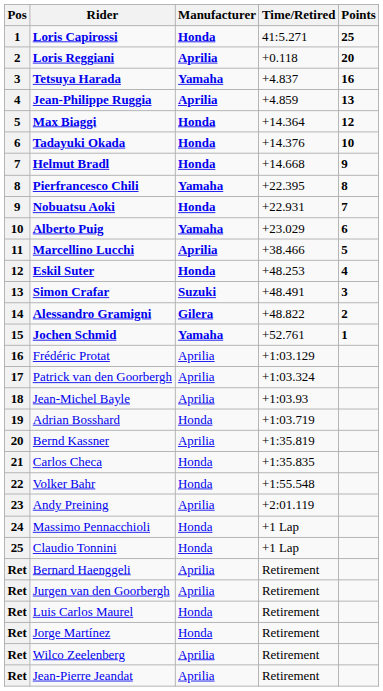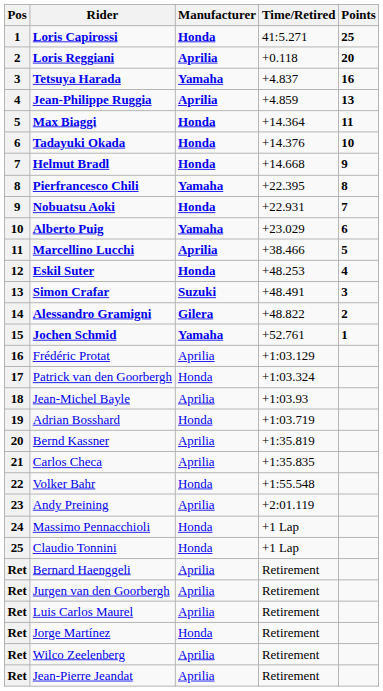 <table class="wikitable" style="font-size: 95%;">
 <tr>
 <th>Pos</th>
 <th>Rider</th>
 <th>Manufacturer</th>
 <th>Time/Retired</th>
 <th>Points</th>
 </tr>
 <tr>
 <th>1</th>
 <td> <strong><a href='#'>Loris Capirossi</a></strong></td>
 <td><strong><a href='#'>Honda</a></strong></td>
 <td>41:5.271</td>
 <td><strong>25</strong></td>
 </tr>
 <tr>
 <th>2</th>
 <td> <strong><a href='#'>Loris Reggiani</a></strong></td>
 <td><strong><a href='#'>Aprilia</a></strong></td>
 <td>+0.118</td>
 <td><strong>20</strong></td>
 </tr>
 <tr>
 <th>3</th>
 <td> <strong><a href='#'>Tetsuya Harada</a></strong></td>
 <td><strong><a href='#'>Yamaha</a></strong></td>
 <td>+4.837</td>
 <td><strong>16</strong></td>
 </tr>
 <tr>
 <th>4</th>
 <td> <strong><a href='#'>Jean-Philippe Ruggia</a></strong></td>
 <td><strong><a href='#'>Aprilia</a></strong></td>
 <td>+4.859</td>
 <td><strong>13</strong></td>
 </tr>
 <tr>
 <th>5</th>
 <td> <strong><a href='#'>Max Biaggi</a></strong></td>
 <td><strong><a href='#'>Honda</a></strong></td>
 <td>+14.364</td>
-<td><strong>12</strong></td>
+<td><strong>11</strong></td>
 </tr>
 <tr>
 <th>6</th>
 <td> <strong><a href='#'>Tadayuki Okada</a></strong></td>
 <td><strong><a href='#'>Honda</a></strong></td>
 <td>+14.376</td>
 <td><strong>10</strong></td>
 </tr>
 <tr>
 <th>7</th>
 <td> <strong><a href='#'>Helmut Bradl</a></strong></td>
 <td><strong><a href='#'>Honda</a></strong></td>
 <td>+14.668</td>
 <td><strong>9</strong></td>
 </tr>
 <tr>
 <th>8</th>
 <td> <strong><a href='#'>Pierfrancesco Chili</a></strong></td>
 <td><strong><a href='#'>Yamaha</a></strong></td>
 <td>+22.395</td>
 <td><strong>8</strong></td>
 </tr>
 <tr>
 <th>9</th>
 <td> <strong><a href='#'>Nobuatsu Aoki</a></strong></td>
 <td><strong><a href='#'>Honda</a></strong></td>
 <td>+22.931</td>
 <td><strong>7</strong></td>
 </tr>
 <tr>
 <th>10</th>
 <td> <strong><a href='#'>Alberto Puig</a></strong></td>
 <td><strong><a href='#'>Yamaha</a></strong></td>
 <td>+23.029</td>
 <td><strong>6</strong></td>
 </tr>
 <tr>
 <th>11</th>
 <td> <strong><a href='#'>Marcellino Lucchi</a></strong></td>
 <td><strong><a href='#'>Aprilia</a></strong></td>
 <td>+38.466</td>
 <td><strong>5</strong></td>
 </tr>
 <tr>
 <th>12</th>
 <td> <strong><a href='#'>Eskil Suter</a></strong></td>
 <td><strong><a href='#'>Honda</a></strong></td>
 <td>+48.253</td>
 <td><strong>4</strong></td>
 </tr>
 <tr>
 <th>13</th>
 <td> <strong><a href='#'>Simon Crafar</a></strong></td>
 <td><strong><a href='#'>Suzuki</a></strong></td>
 <td>+48.491</td>
 <td><strong>3</strong></td>
 </tr>
 <tr>
 <th>14</th>
 <td> <strong><a href='#'>Alessandro Gramigni</a></strong></td>
 <td><strong><a href='#'>Gilera</a></strong></td>
 <td>+48.822</td>
 <td><strong>2</strong></td>
 </tr>
 <tr>
 <th>15</th>
 <td> <strong><a href='#'>Jochen Schmid</a></strong></td>
 <td><strong><a href='#'>Yamaha</a></strong></td>
 <td>+52.761</td>
 <td><strong>1</strong></td>
 </tr>
 <tr>
 <th>16</th>
 <td> <a href='#'>Frédéric Protat</a></td>
 <td><a href='#'>Aprilia</a></td>
 <td>+1:03.129</td>
 <td></td>
 </tr>
 <tr>
 <th>17</th>
 <td> <a href='#'>Patrick van den Goorbergh</a></td>
-<td><a href='#'>Aprilia</a></td>
+<td><a href='#'>Honda</a></td>
 <td>+1:03.324</td>
 <td></td>
 </tr>
 <tr>
 <th>18</th>
 <td> <a href='#'>Jean-Michel Bayle</a></td>
 <td><a href='#'>Aprilia</a></td>
 <td>+1:03.93</td>
 <td></td>
 </tr>
 <tr>
 <th>19</th>
 <td> <a href='#'>Adrian Bosshard</a></td>
 <td><a href='#'>Honda</a></td>
 <td>+1:03.719</td>
 <td></td>
 </tr>
 <tr>
 <th>20</th>
 <td> <a href='#'>Bernd Kassner</a></td>
 <td><a href='#'>Aprilia</a></td>
 <td>+1:35.819</td>
 <td></td>
 </tr>
 <tr>
 <th>21</th>
 <td> <a href='#'>Carlos Checa</a></td>
-<td><a href='#'>Honda</a></td>
+<td><a href='#'>Aprilia</a></td>
 <td>+1:35.835</td>
 <td></td>
 </tr>
 <tr>
 <th>22</th>
 <td> <a href='#'>Volker Bahr</a></td>
 <td><a href='#'>Honda</a></td>
 <td>+1:55.548</td>
 <td></td>
 </tr>
 <tr>
 <th>23</th>
 <td> <a href='#'>Andy Preining</a></td>
 <td><a href='#'>Aprilia</a></td>
 <td>+2:01.119</td>
 <td></td>
 </tr>
 <tr>
 <th>24</th>
 <td> <a href='#'>Massimo Pennacchioli</a></td>
 <td><a href='#'>Honda</a></td>
 <td>+1 Lap</td>
 <td></td>
 </tr>
 <tr>
 <th>25</th>
 <td> <a href='#'>Claudio Tonnini</a></td>
 <td><a href='#'>Honda</a></td>
 <td>+1 Lap</td>
 <td></td>
 </tr>
 <tr>
 <th>Ret</th>
 <td> <a href='#'>Bernard Haenggeli</a></td>
 <td><a href='#'>Aprilia</a></td>
 <td>Retirement</td>
 <td></td>
 </tr>
 <tr>
 <th>Ret</th>
 <td> <a href='#'>Jurgen van den Goorbergh</a></td>
 <td><a href='#'>Aprilia</a></td>
 <td>Retirement</td>
 <td></td>
 </tr>
 <tr>
 <th>Ret</th>
 <td> <a href='#'>Luis Carlos Maurel</a></td>
-<td><a href='#'>Honda</a></td>
+<td><a href='#'>Aprilia</a></td>
 <td>Retirement</td>
 <td></td>
 </tr>
 <tr>
 <th>Ret</th>
 <td> <a href='#'>Jorge Martínez</a></td>
 <td><a href='#'>Honda</a></td>
 <td>Retirement</td>
 <td></td>
 </tr>
 <tr>
 <th>Ret</th>
 <td> <a href='#'>Wilco Zeelenberg</a></td>
 <td><a href='#'>Aprilia</a></td>
 <td>Retirement</td>
 <td></td>
 </tr>
 <tr>
 <th>Ret</th>
 <td> <a href='#'>Jean-Pierre Jeandat</a></td>
 <td><a href='#'>Aprilia</a></td>
 <td>Retirement</td>
 <td></td>
 </tr>
 </table>
